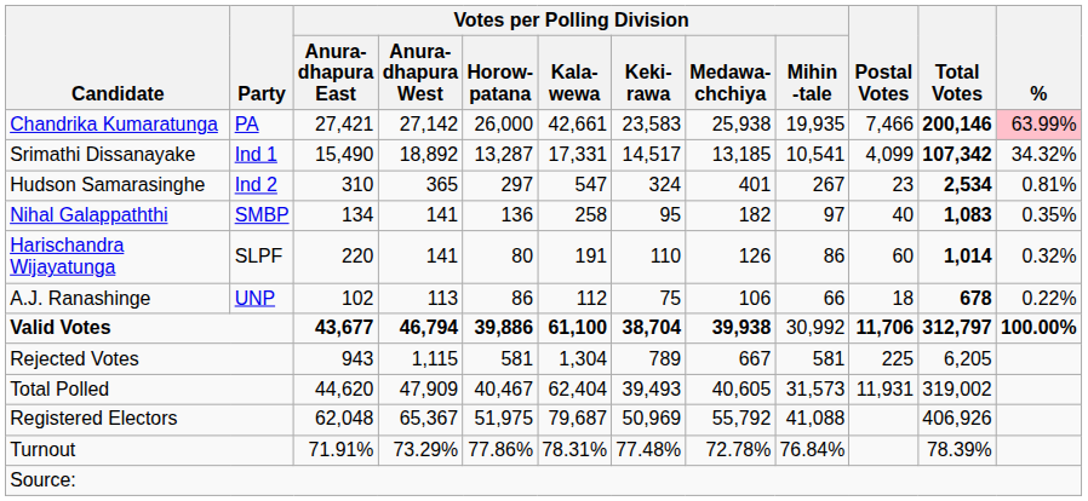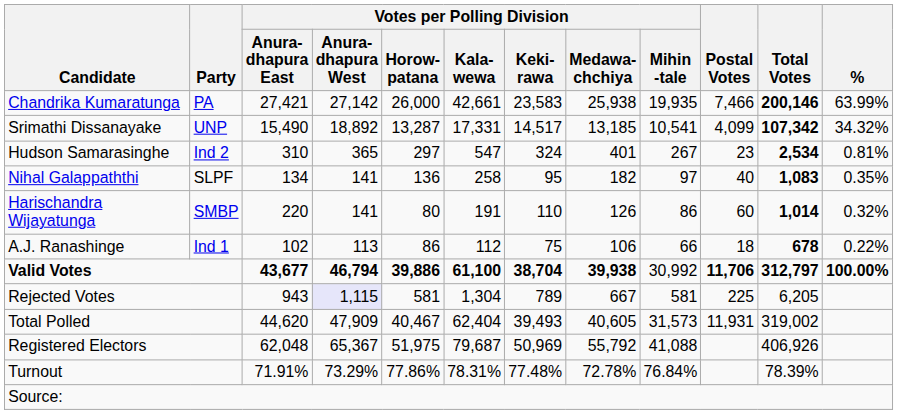 <table class="wikitable" border="1" style="text-align:right;">
 <tr>
 <th align=left valign=bottom rowspan=2 width="180">Candidate</th>
 <th align=left valign=bottom rowspan=2 width="40">Party</th>
 <th colspan=7>Votes per Polling Division</th>
 <th align=center valign=bottom rowspan=2 width="50">Postal<br>Votes</th>
 <th align=center valign=bottom rowspan=2 width="50">Total Votes</th>
 <th align=center valign=bottom rowspan=2 width="50">%</th>
 </tr>
 <tr>
 <th align=center valign=bottom width="50">Anura-<br>dhapura<br>East</th>
 <th align=center valign=bottom width="50">Anura-<br>dhapura<br>West</th>
 <th align=center valign=bottom width="50">Horow-<br>patana</th>
 <th align=center valign=bottom width="50">Kala-<br>wewa</th>
 <th align=center valign=bottom width="50">Keki-<br>rawa</th>
 <th align=center valign=bottom width="50">Medawa-<br>chchiya</th>
 <th align=center valign=bottom width="50">Mihin<br>-tale</th>
 </tr>
 <tr>
 <td align=left><a href='#'>Chandrika Kumaratunga</a></td>
 <td align=left><a href='#'>PA</a></td>
 <td>27,421</td>
 <td>27,142</td>
 <td>26,000</td>
 <td>42,661</td>
 <td>23,583</td>
 <td>25,938</td>
 <td>19,935</td>
 <td>7,466</td>
 <td><strong>200,146</strong></td>
-<td style="background: pink;">63.99%</td>
+<td>63.99%</td>
 </tr>
 <tr>
 <td align=left>Srimathi Dissanayake</td>
-<td align=left><a href='#'>Ind 1</a></td>
+<td align=left><a href='#'>UNP</a></td>
 <td>15,490</td>
 <td>18,892</td>
 <td>13,287</td>
 <td>17,331</td>
 <td>14,517</td>
 <td>13,185</td>
 <td>10,541</td>
 <td>4,099</td>
 <td><strong>107,342</strong></td>
 <td>34.32%</td>
 </tr>
 <tr>
 <td align=left>Hudson Samarasinghe</td>
 <td align=left><a href='#'>Ind 2</a></td>
 <td>310</td>
 <td>365</td>
 <td>297</td>
 <td>547</td>
 <td>324</td>
 <td>401</td>
 <td>267</td>
 <td>23</td>
 <td><strong>2,534</strong></td>
 <td>0.81%</td>
 </tr>
 <tr>
 <td align=left><a href='#'>Nihal Galappaththi</a></td>
-<td align=left><a href='#'>SMBP</a></td>
+<td align=left>SLPF</td>
 <td>134</td>
 <td>141</td>
 <td>136</td>
 <td>258</td>
 <td>95</td>
 <td>182</td>
 <td>97</td>
 <td>40</td>
 <td><strong>1,083</strong></td>
 <td>0.35%</td>
 </tr>
 <tr>
 <td align=left><a href='#'>Harischandra Wijayatunga</a></td>
-<td align=left>SLPF</td>
+<td align=left><a href='#'>SMBP</a></td>
 <td>220</td>
 <td>141</td>
 <td>80</td>
 <td>191</td>
 <td>110</td>
 <td>126</td>
 <td>86</td>
 <td>60</td>
 <td><strong>1,014</strong></td>
 <td>0.32%</td>
 </tr>
 <tr>
 <td align=left>A.J. Ranashinge</td>
-<td align=left><a href='#'>UNP</a></td>
+<td align=left><a href='#'>Ind 1</a></td>
 <td>102</td>
 <td>113</td>
 <td>86</td>
 <td>112</td>
 <td>75</td>
 <td>106</td>
 <td>66</td>
 <td>18</td>
 <td><strong>678</strong></td>
 <td>0.22%</td>
 </tr>
 <tr>
 <td align=left colspan=2><strong>Valid Votes</strong></td>
 <td><strong>43,677</strong></td>
 <td><strong>46,794</strong></td>
 <td><strong>39,886</strong></td>
 <td><strong>61,100</strong></td>
 <td><strong>38,704</strong></td>
 <td><strong>39,938</strong></td>
 <td>30,992</td>
 <td><strong>11,706</strong></td>
 <td><strong>312,797</strong></td>
 <td><strong>100.00%</strong></td>
 </tr>
 <tr>
 <td align=left colspan=2>Rejected Votes</td>
 <td>943</td>
-<td>1,115</td>
+<td style="background: lavender;">1,115</td>
 <td>581</td>
 <td>1,304</td>
 <td>789</td>
 <td>667</td>
 <td>581</td>
 <td>225</td>
 <td>6,205</td>
 <td></td>
 </tr>
 <tr>
 <td align=left colspan=2>Total Polled</td>
 <td>44,620</td>
 <td>47,909</td>
 <td>40,467</td>
 <td>62,404</td>
 <td>39,493</td>
 <td>40,605</td>
 <td>31,573</td>
 <td>11,931</td>
 <td>319,002</td>
 <td></td>
 </tr>
 <tr>
 <td align=left colspan=2>Registered Electors</td>
 <td>62,048</td>
 <td>65,367</td>
 <td>51,975</td>
 <td>79,687</td>
 <td>50,969</td>
 <td>55,792</td>
 <td>41,088</td>
 <td></td>
 <td>406,926</td>
 <td></td>
 </tr>
 <tr>
 <td align=left colspan=2>Turnout</td>
 <td>71.91%</td>
 <td>73.29%</td>
 <td>77.86%</td>
 <td>78.31%</td>
 <td>77.48%</td>
 <td>72.78%</td>
 <td>76.84%</td>
 <td></td>
 <td>78.39%</td>
 <td></td>
 </tr>
 <tr>
 <td align=left colspan=12>Source:</td>
 </tr>
 </table>
